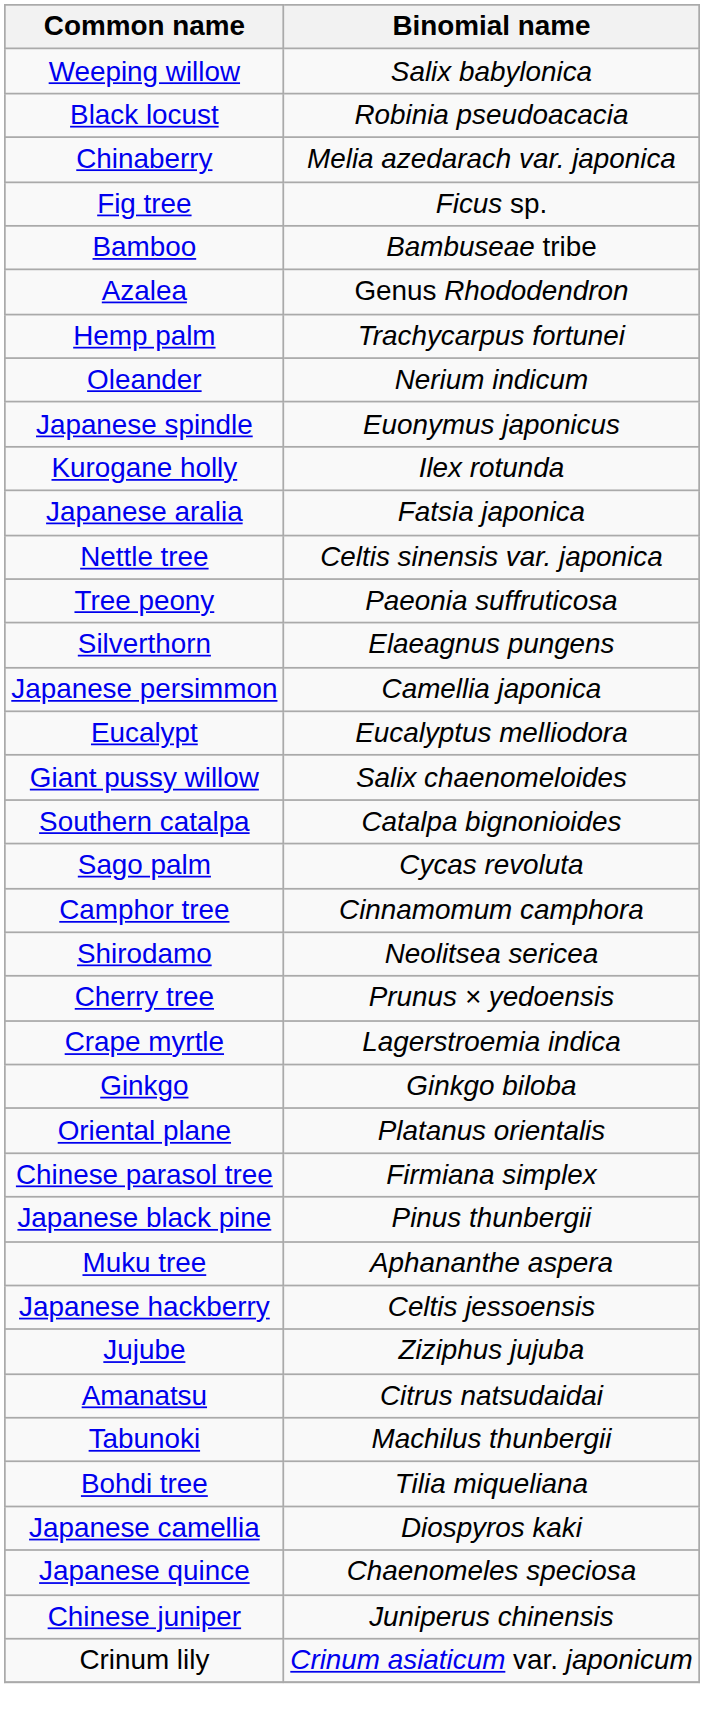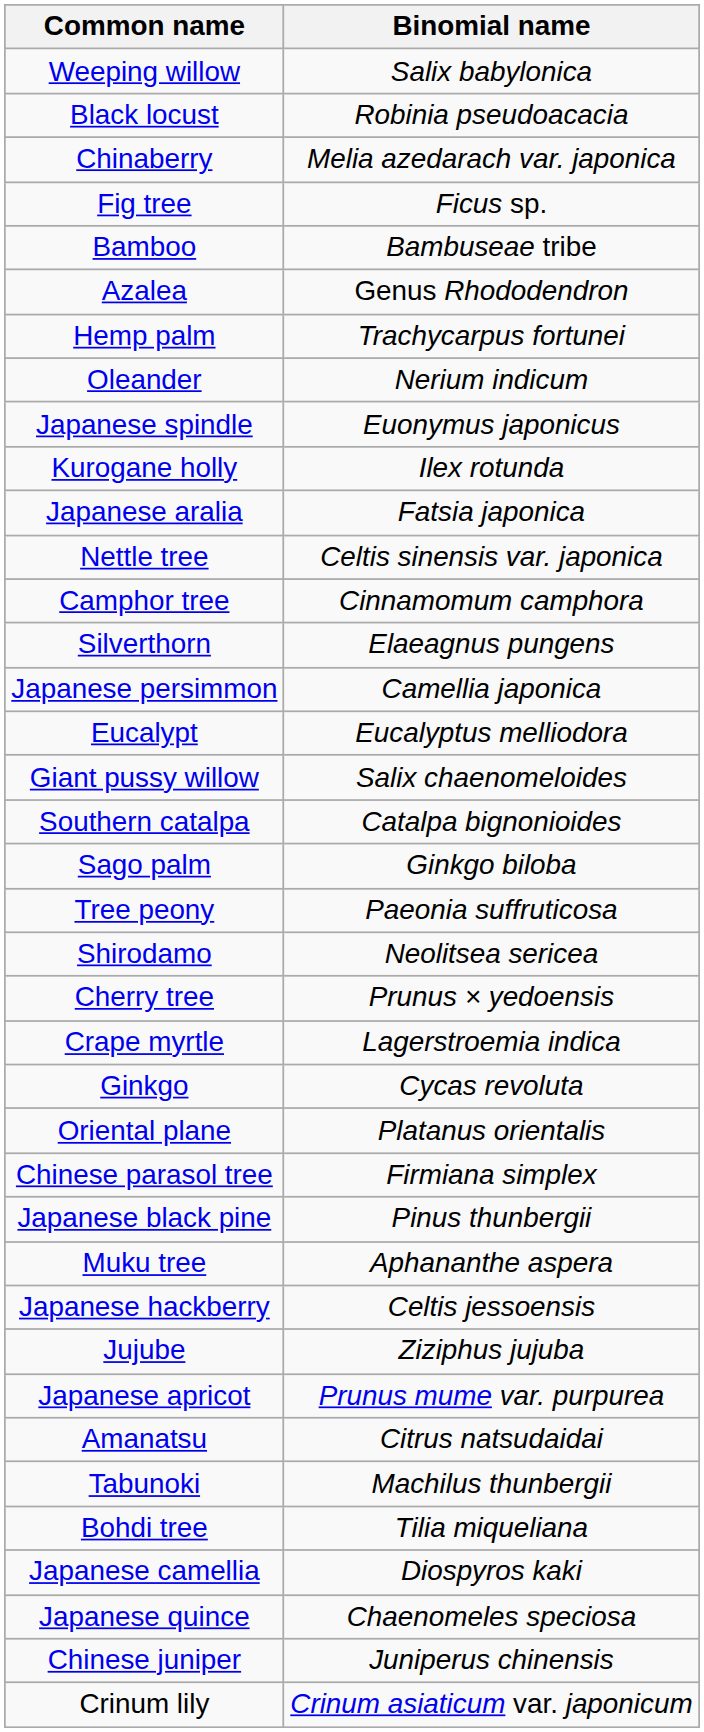 <table class="wikitable sortable" style="text-align:center;">
 <tr>
 <th>Common name</th>
 <th>Binomial name</th>
 </tr>
 <tr>
 <td><a href='#'>Weeping willow</a></td>
 <td><em>Salix babylonica</em></td>
 </tr>
 <tr>
 <td><a href='#'>Black locust</a></td>
 <td><em>Robinia pseudoacacia</em></td>
 </tr>
 <tr>
 <td><a href='#'>Chinaberry</a></td>
 <td><em>Melia azedarach var. japonica</em></td>
 </tr>
 <tr>
 <td><a href='#'>Fig tree</a></td>
 <td><em>Ficus</em> sp.</td>
 </tr>
 <tr>
 <td><a href='#'>Bamboo</a></td>
 <td><em>Bambuseae</em> tribe</td>
 </tr>
 <tr>
 <td><a href='#'>Azalea</a></td>
 <td>Genus <em>Rhododendron</em></td>
 </tr>
 <tr>
 <td><a href='#'>Hemp palm</a></td>
 <td><em>Trachycarpus fortunei</em></td>
 </tr>
 <tr>
 <td><a href='#'>Oleander</a></td>
 <td><em>Nerium indicum</em></td>
 </tr>
 <tr>
 <td><a href='#'>Japanese spindle</a></td>
 <td><em>Euonymus japonicus</em></td>
 </tr>
 <tr>
 <td><a href='#'>Kurogane holly</a></td>
 <td><em>Ilex rotunda</em></td>
 </tr>
 <tr>
 <td><a href='#'>Japanese aralia</a></td>
 <td><em>Fatsia japonica</em></td>
 </tr>
 <tr>
 <td><a href='#'>Nettle tree</a></td>
 <td><em>Celtis sinensis var. japonica</em></td>
 </tr>
 <tr>
-<td><a href='#'>Tree peony</a></td>
-<td><em>Paeonia suffruticosa</em></td>
+<td><a href='#'>Camphor tree</a></td>
+<td><em>Cinnamomum camphora</em></td>
 </tr>
 <tr>
 <td><a href='#'>Silverthorn</a></td>
 <td><em>Elaeagnus pungens</em></td>
 </tr>
 <tr>
 <td><a href='#'>Japanese persimmon</a></td>
 <td><em>Camellia japonica</em></td>
 </tr>
 <tr>
 <td><a href='#'>Eucalypt</a></td>
 <td><em>Eucalyptus melliodora</em></td>
 </tr>
 <tr>
 <td><a href='#'>Giant pussy willow</a></td>
 <td><em>Salix chaenomeloides</em></td>
 </tr>
 <tr>
 <td><a href='#'>Southern catalpa</a></td>
 <td><em>Catalpa bignonioides</em></td>
 </tr>
 <tr>
 <td><a href='#'>Sago palm</a></td>
-<td><em>Cycas revoluta</em></td>
+<td><em>Ginkgo biloba</em></td>
 </tr>
 <tr>
-<td><a href='#'>Camphor tree</a></td>
-<td><em>Cinnamomum camphora</em></td>
+<td><a href='#'>Tree peony</a></td>
+<td><em>Paeonia suffruticosa</em></td>
 </tr>
 <tr>
 <td><a href='#'>Shirodamo</a></td>
 <td><em>Neolitsea sericea</em></td>
 </tr>
 <tr>
 <td><a href='#'>Cherry tree</a></td>
 <td><em>Prunus × yedoensis</em></td>
 </tr>
 <tr>
 <td><a href='#'>Crape myrtle</a></td>
 <td><em>Lagerstroemia indica</em></td>
 </tr>
 <tr>
 <td><a href='#'>Ginkgo</a></td>
-<td><em>Ginkgo biloba</em></td>
+<td><em>Cycas revoluta</em></td>
 </tr>
 <tr>
 <td><a href='#'>Oriental plane</a></td>
 <td><em>Platanus orientalis</em></td>
 </tr>
 <tr>
 <td><a href='#'>Chinese parasol tree</a></td>
 <td><em>Firmiana simplex</em></td>
 </tr>
 <tr>
 <td><a href='#'>Japanese black pine</a></td>
 <td><em>Pinus thunbergii</em></td>
 </tr>
 <tr>
 <td><a href='#'>Muku tree</a></td>
 <td><em>Aphananthe aspera</em></td>
 </tr>
 <tr>
 <td><a href='#'>Japanese hackberry</a></td>
 <td><em>Celtis jessoensis</em></td>
 </tr>
 <tr>
 <td><a href='#'>Jujube</a></td>
 <td><em>Ziziphus jujuba</em></td>
+</tr>
+<tr>
+<td><a href='#'>Japanese apricot</a></td>
+<td><em><a href='#'>Prunus mume</a> var. purpurea</em></td>
 </tr>
 <tr>
 <td><a href='#'>Amanatsu</a></td>
 <td><em>Citrus natsudaidai</em></td>
 </tr>
 <tr>
 <td><a href='#'>Tabunoki</a></td>
 <td><em>Machilus thunbergii</em></td>
 </tr>
 <tr>
 <td><a href='#'>Bohdi tree</a></td>
 <td><em>Tilia miqueliana</em></td>
 </tr>
 <tr>
 <td><a href='#'>Japanese camellia</a></td>
 <td><em>Diospyros kaki</em></td>
 </tr>
 <tr>
 <td><a href='#'>Japanese quince</a></td>
 <td><em>Chaenomeles speciosa</em></td>
 </tr>
 <tr>
 <td><a href='#'>Chinese juniper</a></td>
 <td><em>Juniperus chinensis</em></td>
 </tr>
 <tr>
 <td>Crinum lily</td>
 <td><em><a href='#'>Crinum asiaticum</a></em> var. <em>japonicum</em></td>
 </tr>
 <tr>
 </tr>
 </table>
